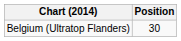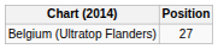 <table class="wikitable">
 <tr>
 <th>Chart (2014)</th>
 <th>Position</th>
 </tr>
 <tr>
 <td>Belgium (Ultratop Flanders)</td>
-<td style="text-align:center">30</td>
+<td style="text-align:center">27</td>
 </tr>
 </table>
